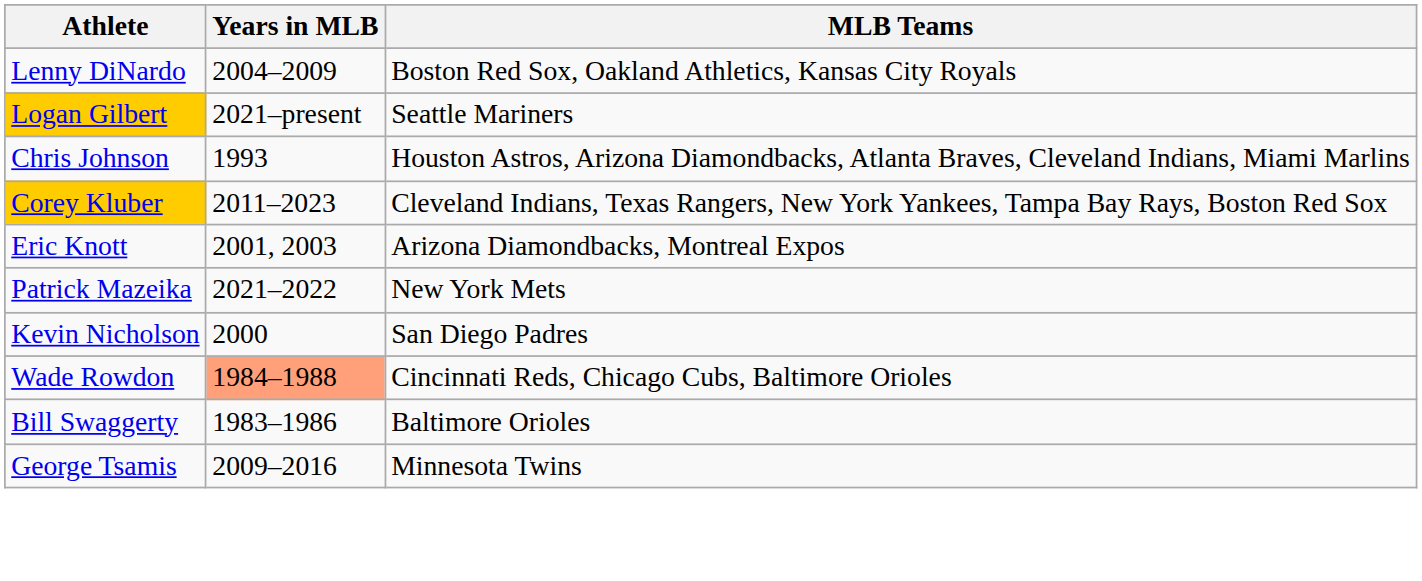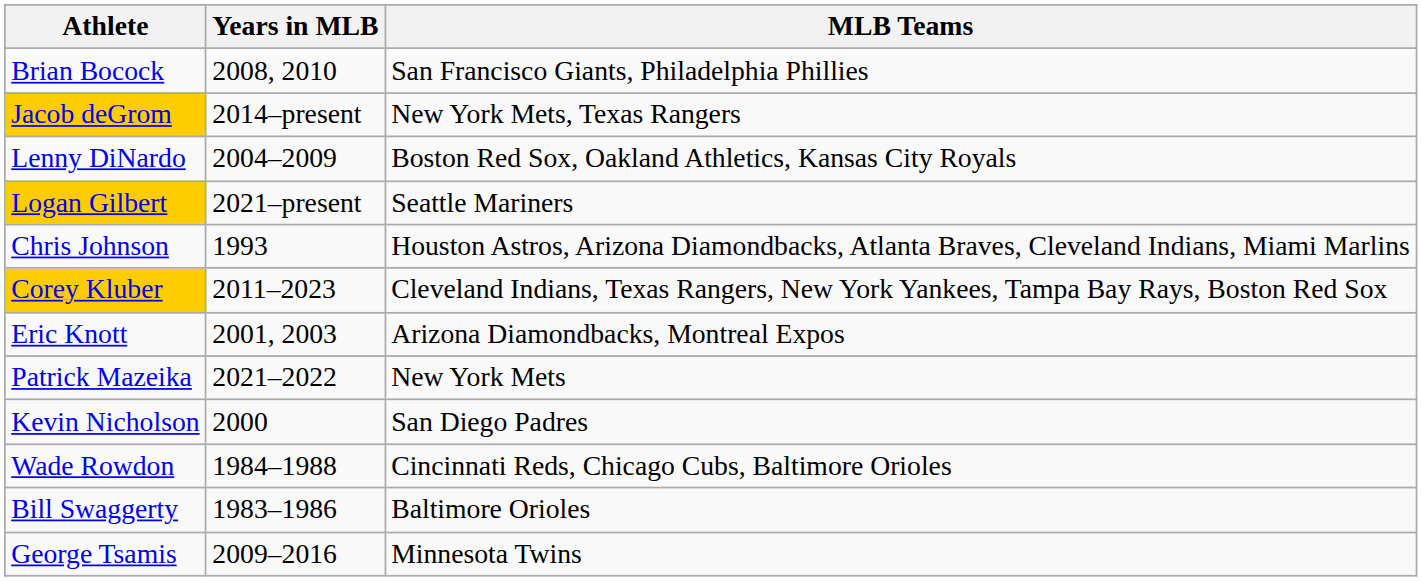 <table class="wikitable">
 <tr>
 <th>Athlete</th>
 <th>Years in MLB</th>
 <th>MLB Teams</th>
+</tr>
+<tr>
+<td><a href='#'>Brian Bocock</a></td>
+<td>2008, 2010</td>
+<td>San Francisco Giants, Philadelphia Phillies</td>
+</tr>
+<tr>
+<td bgcolor="#FFCC00"><a href='#'>Jacob deGrom</a></td>
+<td>2014–present</td>
+<td>New York Mets, Texas Rangers</td>
 </tr>
 <tr>
 <td><a href='#'>Lenny DiNardo</a></td>
 <td>2004–2009</td>
 <td>Boston Red Sox, Oakland Athletics, Kansas City Royals</td>
 </tr>
 <tr>
 <td bgcolor="#FFCC00"><a href='#'>Logan Gilbert</a></td>
 <td>2021–present</td>
 <td>Seattle Mariners</td>
 </tr>
 <tr>
 <td><a href='#'>Chris Johnson</a></td>
 <td>1993</td>
 <td>Houston Astros, Arizona Diamondbacks, Atlanta Braves, Cleveland Indians, Miami Marlins</td>
 </tr>
 <tr>
 <td bgcolor="#FFCC00"><a href='#'>Corey Kluber</a></td>
 <td>2011–2023</td>
 <td>Cleveland Indians, Texas Rangers, New York Yankees, Tampa Bay Rays, Boston Red Sox</td>
 </tr>
 <tr>
 <td><a href='#'>Eric Knott</a></td>
 <td>2001, 2003</td>
 <td>Arizona Diamondbacks, Montreal Expos</td>
 </tr>
 <tr>
 <td><a href='#'>Patrick Mazeika</a></td>
 <td>2021–2022</td>
 <td>New York Mets</td>
 </tr>
 <tr>
 <td><a href='#'>Kevin Nicholson</a></td>
 <td>2000</td>
 <td>San Diego Padres</td>
 </tr>
 <tr>
 <td><a href='#'>Wade Rowdon</a></td>
-<td style="background: lightsalmon;">1984–1988</td>
+<td>1984–1988</td>
 <td>Cincinnati Reds, Chicago Cubs, Baltimore Orioles</td>
 </tr>
 <tr>
 <td><a href='#'>Bill Swaggerty</a></td>
 <td>1983–1986</td>
 <td>Baltimore Orioles</td>
 </tr>
 <tr>
 <td><a href='#'>George Tsamis</a></td>
 <td>2009–2016</td>
 <td>Minnesota Twins</td>
 </tr>
 </table>
